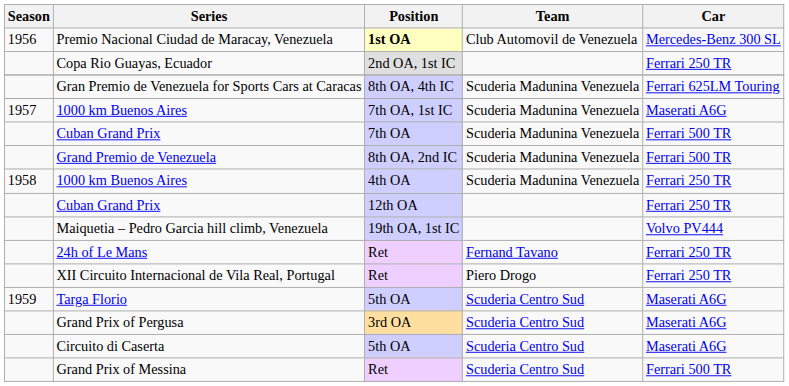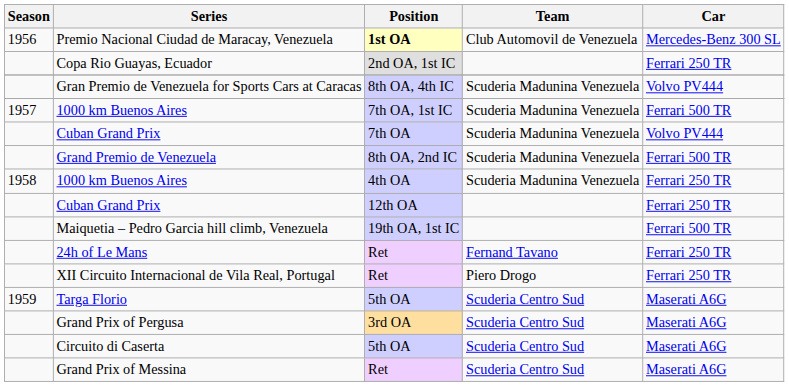 <table class="wikitable" style="font-size: 95%">
 <tr>
 <th>Season</th>
 <th>Series</th>
 <th>Position</th>
 <th>Team</th>
 <th>Car</th>
 </tr>
 <tr>
 <td>1956</td>
 <td>Premio Nacional Ciudad de Maracay, Venezuela</td>
 <td style="background:#FFFFBF"><strong>1st OA</strong></td>
 <td>Club Automovil de Venezuela</td>
 <td><a href='#'>Mercedes-Benz 300 SL</a></td>
 </tr>
 <tr>
 <td></td>
 <td>Copa Rio Guayas, Ecuador</td>
 <td style="background:#dfdfdf">2nd OA, 1st IC</td>
 <td></td>
 <td><a href='#'>Ferrari 250 TR</a></td>
 </tr>
 <tr>
 </tr>
 <tr>
 <td></td>
 <td>Gran Premio de Venezuela for Sports Cars at Caracas</td>
 <td style="background:#cfcfff">8th OA, 4th IC</td>
 <td>Scuderia Madunina Venezuela</td>
-<td><a href='#'>Ferrari 625LM Touring</a></td>
+<td><a href='#'>Volvo PV444</a></td>
 </tr>
 <tr>
 </tr>
 <tr>
 <td>1957</td>
 <td><a href='#'>1000 km Buenos Aires</a></td>
 <td style="background:#cfcfff">7th OA, 1st IC</td>
 <td>Scuderia Madunina Venezuela</td>
-<td><a href='#'>Maserati A6G</a></td>
+<td><a href='#'>Ferrari 500 TR</a></td>
 </tr>
 <tr>
 <td></td>
 <td><a href='#'>Cuban Grand Prix</a></td>
 <td style="background:#cfcfff">7th OA</td>
 <td>Scuderia Madunina Venezuela</td>
-<td><a href='#'>Ferrari 500 TR</a></td>
+<td><a href='#'>Volvo PV444</a></td>
 </tr>
 <tr>
 <td></td>
 <td><a href='#'>Grand Premio de Venezuela</a></td>
 <td style="background:#cfcfff">8th OA, 2nd IC</td>
 <td>Scuderia Madunina Venezuela</td>
 <td><a href='#'>Ferrari 500 TR</a></td>
 </tr>
 <tr>
 <td>1958</td>
 <td><a href='#'>1000 km Buenos Aires</a></td>
 <td style="background:#cfcfff">4th OA</td>
 <td>Scuderia Madunina Venezuela</td>
 <td><a href='#'>Ferrari 250 TR</a></td>
 </tr>
 <tr>
 <td></td>
 <td><a href='#'>Cuban Grand Prix</a></td>
 <td style="background:#cfcfff">12th OA</td>
 <td></td>
 <td><a href='#'>Ferrari 250 TR</a></td>
 </tr>
 <tr>
 <td></td>
 <td>Maiquetia – Pedro Garcia hill climb, Venezuela</td>
 <td style="background:#cfcfff">19th OA, 1st IC</td>
 <td></td>
-<td><a href='#'>Volvo PV444</a></td>
+<td><a href='#'>Ferrari 500 TR</a></td>
 </tr>
 <tr>
 <td></td>
 <td><a href='#'>24h of Le Mans</a></td>
 <td style="background:#efcfff">Ret</td>
 <td><a href='#'>Fernand Tavano</a></td>
 <td><a href='#'>Ferrari 250 TR</a></td>
 </tr>
 <tr>
 <td></td>
 <td>XII Circuito Internacional de Vila Real, Portugal</td>
 <td style="background:#efcfff">Ret</td>
 <td>Piero Drogo</td>
 <td><a href='#'>Ferrari 250 TR</a></td>
 </tr>
 <tr>
 <td>1959</td>
 <td><a href='#'>Targa Florio</a></td>
 <td style="background:#cfcfff">5th OA</td>
 <td><a href='#'>Scuderia Centro Sud</a></td>
 <td><a href='#'>Maserati A6G</a></td>
 </tr>
 <tr>
 <td></td>
 <td>Grand Prix of Pergusa</td>
 <td style="background:#FFDF9F">3rd OA</td>
 <td><a href='#'>Scuderia Centro Sud</a></td>
 <td><a href='#'>Maserati A6G</a></td>
 </tr>
 <tr>
 <td></td>
 <td>Circuito di Caserta</td>
 <td style="background:#cfcfff">5th OA</td>
 <td><a href='#'>Scuderia Centro Sud</a></td>
 <td><a href='#'>Maserati A6G</a></td>
 </tr>
 <tr>
 <td></td>
 <td>Grand Prix of Messina</td>
 <td style="background:#efcfff">Ret</td>
 <td><a href='#'>Scuderia Centro Sud</a></td>
-<td><a href='#'>Ferrari 500 TR</a></td>
+<td><a href='#'>Maserati A6G</a></td>
 </tr>
 </table>
